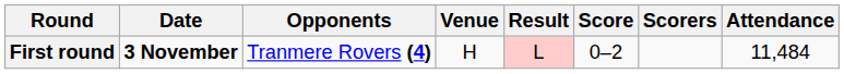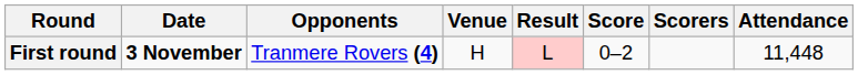 <table class="wikitable" style="text-align:center">
 <tr>
 <th>Round</th>
 <th>Date</th>
 <th>Opponents</th>
 <th>Venue</th>
 <th>Result</th>
 <th>Score</th>
 <th>Scorers</th>
 <th>Attendance</th>
 </tr>
 <tr>
 <th>First round</th>
 <td><strong>3 November</strong></td>
 <td><a href='#'>Tranmere Rovers</a> <strong>(<a href='#'>4</a>)</strong></td>
 <td>H</td>
 <td style="background-color:#FFCCCC">L</td>
 <td>0–2</td>
 <td align="left"></td>
-<td>11,484</td>
+<td>11,448</td>
 </tr>
 </table>
